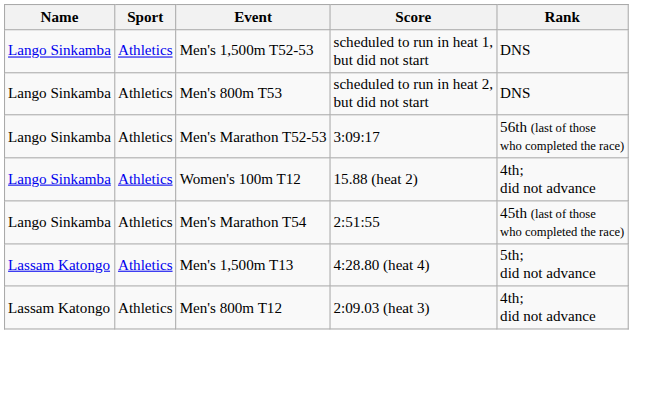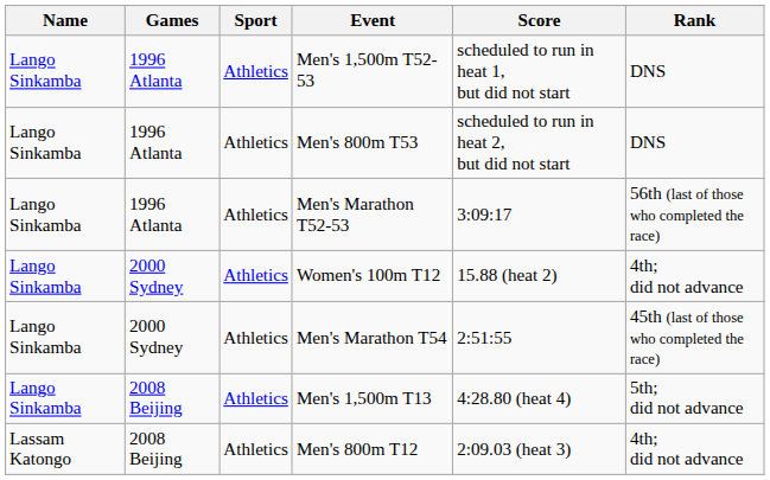 <table class="wikitable sortable" style="font-size:90%">
 <tr>
 <th>Name</th>
+<th>Games</th>
 <th>Sport</th>
 <th>Event</th>
 <th>Score</th>
 <th>Rank</th>
 </tr>
 <tr>
 <td><a href='#'>Lango Sinkamba</a></td>
+<td><a href='#'>1996 Atlanta</a></td>
 <td><a href='#'>Athletics</a></td>
 <td>Men's 1,500m T52-53</td>
 <td>scheduled to run in heat 1,<br> but did not start</td>
 <td>DNS</td>
 </tr>
 <tr>
 <td>Lango Sinkamba</td>
+<td>1996 Atlanta</td>
 <td>Athletics</td>
 <td>Men's 800m T53</td>
 <td>scheduled to run in heat 2,<br> but did not start</td>
 <td>DNS</td>
 </tr>
 <tr>
 <td>Lango Sinkamba</td>
+<td>1996 Atlanta</td>
 <td>Athletics</td>
 <td>Men's Marathon T52-53</td>
 <td>3:09:17</td>
 <td>56th <small>(last of those<br> who completed the race)</small></td>
 </tr>
 <tr>
 <td><a href='#'>Lango Sinkamba</a></td>
+<td><a href='#'>2000 Sydney</a></td>
 <td><a href='#'>Athletics</a></td>
 <td>Women's 100m T12</td>
 <td>15.88 (heat 2)</td>
 <td>4th;<br> did not advance</td>
 </tr>
 <tr>
 <td>Lango Sinkamba</td>
+<td>2000 Sydney</td>
 <td>Athletics</td>
 <td>Men's Marathon T54</td>
 <td>2:51:55</td>
 <td>45th <small>(last of those<br> who completed the race)</small></td>
 </tr>
 <tr>
-<td><a href='#'>Lassam Katongo</a></td>
+<td><a href='#'>Lango Sinkamba</a></td>
+<td><a href='#'>2008 Beijing</a></td>
 <td><a href='#'>Athletics</a></td>
 <td>Men's 1,500m T13</td>
 <td>4:28.80 (heat 4)</td>
 <td>5th;<br> did not advance</td>
 </tr>
 <tr>
 <td>Lassam Katongo</td>
+<td>2008 Beijing</td>
 <td>Athletics</td>
 <td>Men's 800m T12</td>
 <td>2:09.03 (heat 3)</td>
 <td>4th;<br> did not advance</td>
 </tr>
 </table>
